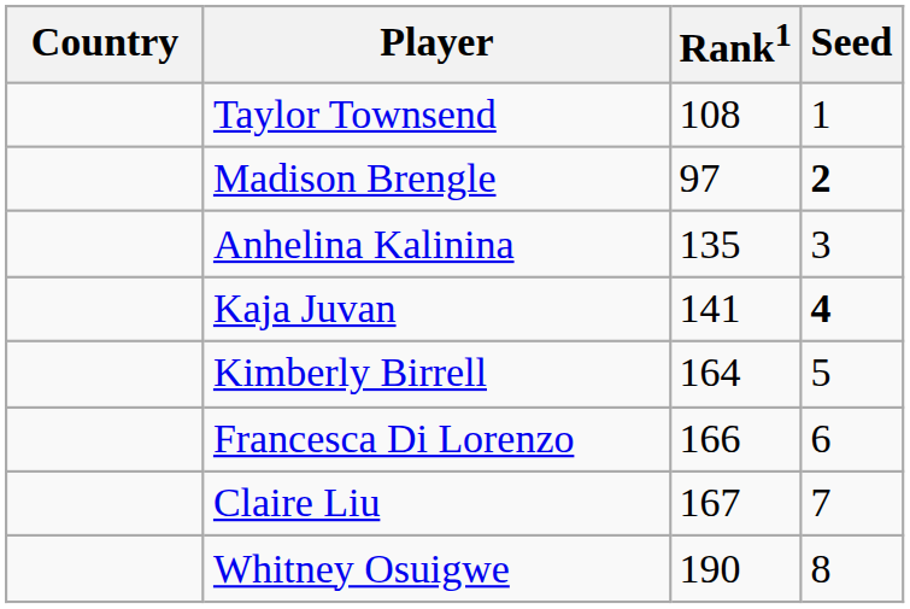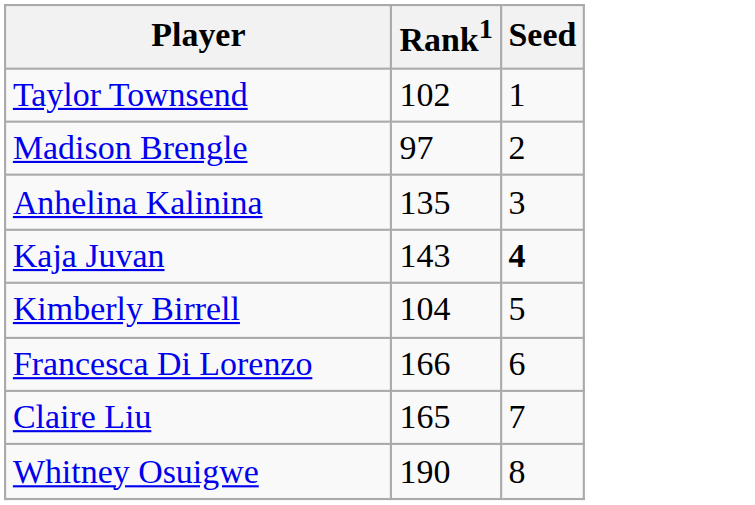 <table class="sortable wikitable">
 <tr>
-<th width="70">Country</th>
 <th width="175">Player</th>
 <th>Rank<sup>1</sup></th>
 <th>Seed</th>
 </tr>
 <tr>
-<td></td>
 <td><a href='#'>Taylor Townsend</a></td>
-<td>108</td>
+<td>102</td>
 <td>1</td>
 </tr>
 <tr>
-<td></td>
 <td><a href='#'>Madison Brengle</a></td>
 <td>97</td>
-<td><strong>2</strong></td>
+<td>2</td>
 </tr>
 <tr>
-<td></td>
 <td><a href='#'>Anhelina Kalinina</a></td>
 <td>135</td>
 <td>3</td>
 </tr>
 <tr>
-<td></td>
 <td><a href='#'>Kaja Juvan</a></td>
-<td>141</td>
+<td>143</td>
 <td><strong>4</strong></td>
 </tr>
 <tr>
-<td></td>
 <td><a href='#'>Kimberly Birrell</a></td>
-<td>164</td>
+<td>104</td>
 <td>5</td>
 </tr>
 <tr>
-<td></td>
 <td><a href='#'>Francesca Di Lorenzo</a></td>
 <td>166</td>
 <td>6</td>
 </tr>
 <tr>
-<td></td>
 <td><a href='#'>Claire Liu</a></td>
-<td>167</td>
+<td>165</td>
 <td>7</td>
 </tr>
 <tr>
-<td></td>
 <td><a href='#'>Whitney Osuigwe</a></td>
 <td>190</td>
 <td>8</td>
 </tr>
 </table>
